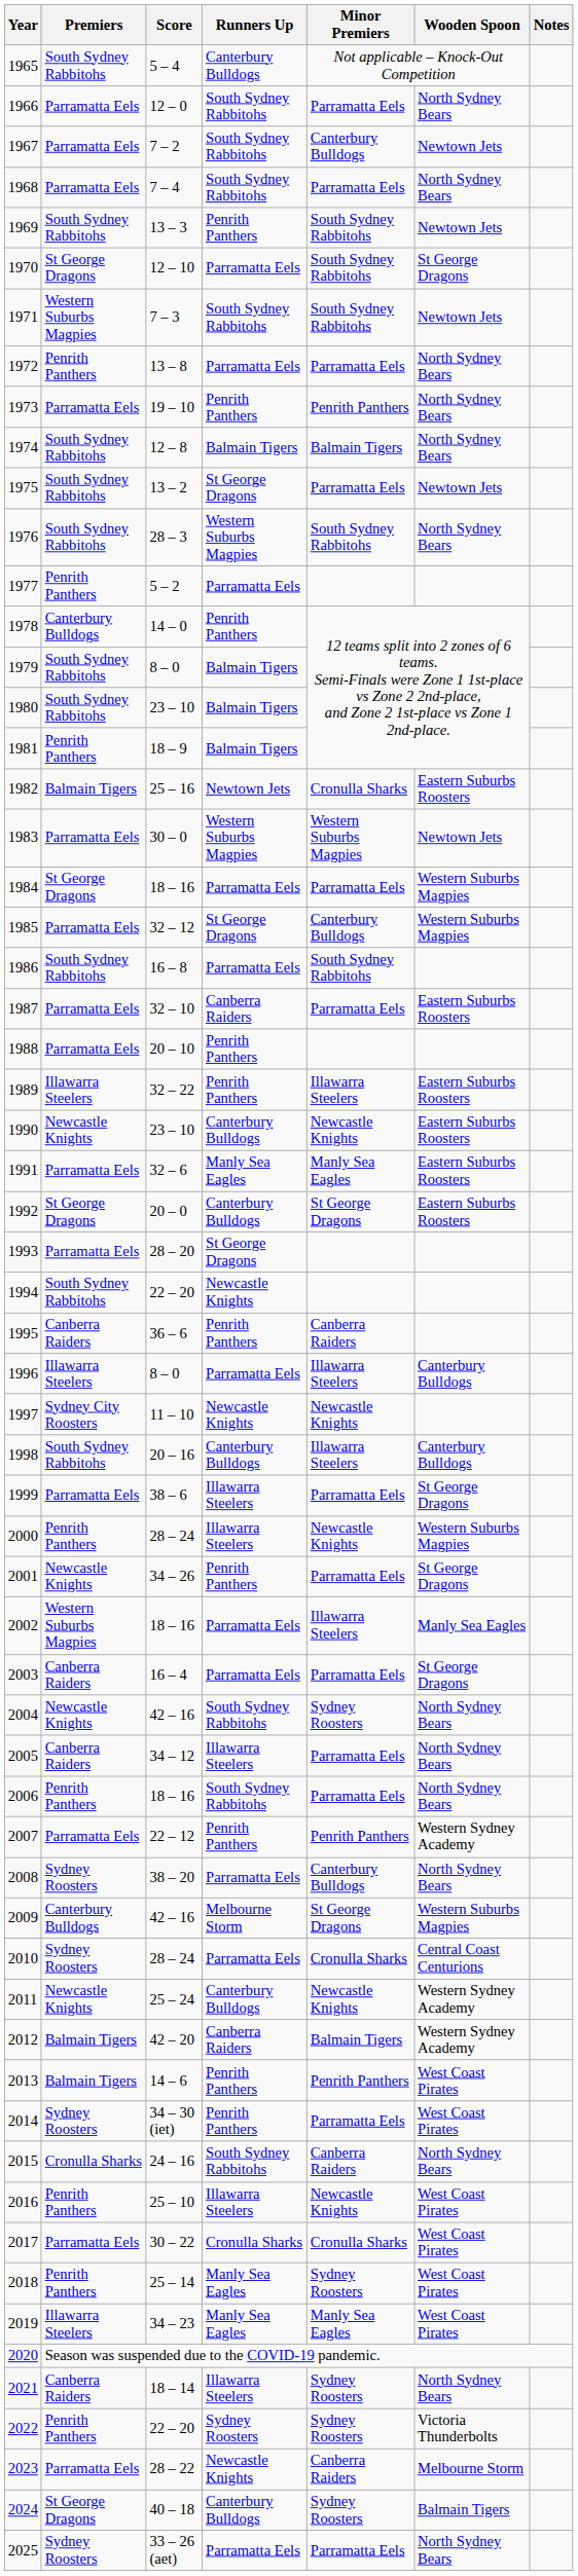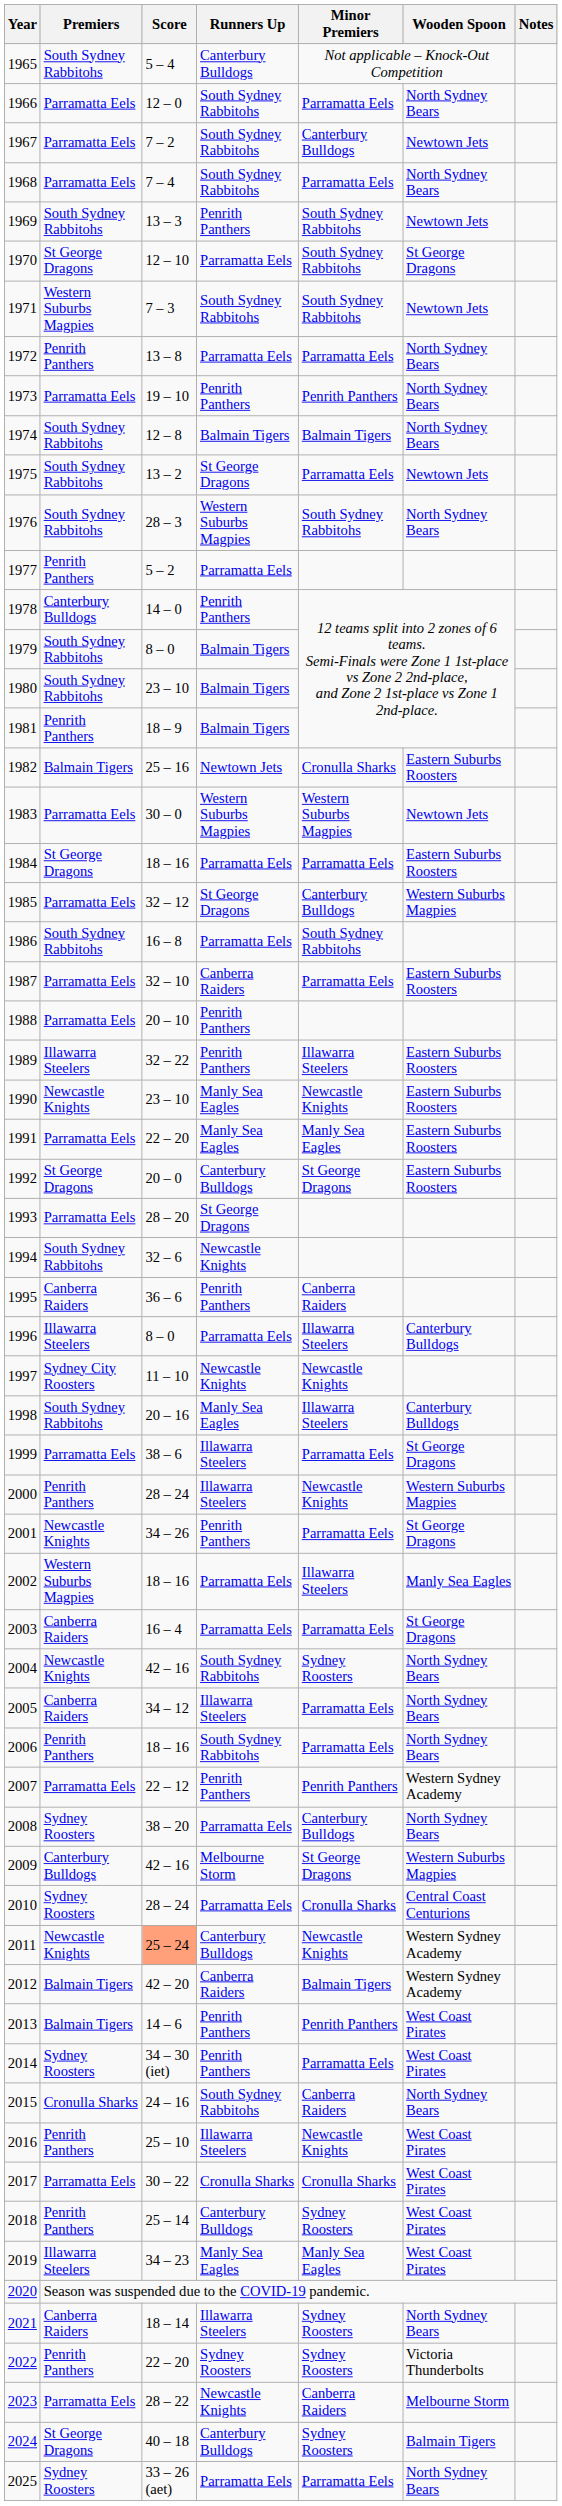 <table class="wikitable">
 <tr bgcolor=#bdb76b>
 <th>Year</th>
 <th>Premiers</th>
 <th>Score</th>
 <th>Runners Up</th>
 <th>Minor Premiers</th>
 <th>Wooden Spoon</th>
 <th>Notes</th>
 </tr>
 <tr>
 <td>1965</td>
 <td> <a href='#'>South Sydney Rabbitohs</a></td>
 <td>5 – 4</td>
 <td> <a href='#'>Canterbury Bulldogs</a></td>
 <td colspan=2 style="text-align:center;"><em>Not applicable – Knock-Out Competition</em></td>
 <td></td>
 </tr>
 <tr>
 <td>1966</td>
 <td> <a href='#'>Parramatta Eels</a></td>
 <td>12 – 0</td>
 <td> <a href='#'>South Sydney Rabbitohs</a></td>
 <td> <a href='#'>Parramatta Eels</a></td>
 <td> <a href='#'>North Sydney Bears</a></td>
 <td></td>
 </tr>
 <tr>
 <td>1967</td>
 <td> <a href='#'>Parramatta Eels</a></td>
 <td>7 – 2</td>
 <td> <a href='#'>South Sydney Rabbitohs</a></td>
 <td> <a href='#'>Canterbury Bulldogs</a></td>
 <td> <a href='#'>Newtown Jets</a></td>
 <td></td>
 </tr>
 <tr>
 <td>1968</td>
 <td> <a href='#'>Parramatta Eels</a></td>
 <td>7 – 4</td>
 <td> <a href='#'>South Sydney Rabbitohs</a></td>
 <td> <a href='#'>Parramatta Eels</a></td>
 <td> <a href='#'>North Sydney Bears</a></td>
 <td></td>
 </tr>
 <tr>
 <td>1969</td>
 <td> <a href='#'>South Sydney Rabbitohs</a></td>
 <td>13 – 3</td>
 <td> <a href='#'>Penrith Panthers</a></td>
 <td> <a href='#'>South Sydney Rabbitohs</a></td>
 <td> <a href='#'>Newtown Jets</a></td>
 <td></td>
 </tr>
 <tr>
 <td>1970</td>
 <td> <a href='#'>St George Dragons</a></td>
 <td>12 – 10</td>
 <td> <a href='#'>Parramatta Eels</a></td>
 <td> <a href='#'>South Sydney Rabbitohs</a></td>
 <td> <a href='#'>St George Dragons</a></td>
 <td></td>
 </tr>
 <tr>
 <td>1971</td>
 <td> <a href='#'>Western Suburbs Magpies</a></td>
 <td>7 – 3</td>
 <td> <a href='#'>South Sydney Rabbitohs</a></td>
 <td> <a href='#'>South Sydney Rabbitohs</a></td>
 <td> <a href='#'>Newtown Jets</a></td>
 <td></td>
 </tr>
 <tr>
 <td>1972</td>
 <td> <a href='#'>Penrith Panthers</a></td>
 <td>13 – 8</td>
 <td> <a href='#'>Parramatta Eels</a></td>
 <td> <a href='#'>Parramatta Eels</a></td>
 <td> <a href='#'>North Sydney Bears</a></td>
 <td></td>
 </tr>
 <tr>
 <td>1973</td>
 <td> <a href='#'>Parramatta Eels</a></td>
 <td>19 – 10</td>
 <td> <a href='#'>Penrith Panthers</a></td>
 <td> <a href='#'>Penrith Panthers</a></td>
 <td> <a href='#'>North Sydney Bears</a></td>
 <td></td>
 </tr>
 <tr>
 <td>1974</td>
 <td> <a href='#'>South Sydney Rabbitohs</a></td>
 <td>12 – 8</td>
 <td> <a href='#'>Balmain Tigers</a></td>
 <td> <a href='#'>Balmain Tigers</a></td>
 <td> <a href='#'>North Sydney Bears</a></td>
 <td></td>
 </tr>
 <tr>
 <td>1975</td>
 <td> <a href='#'>South Sydney Rabbitohs</a></td>
 <td>13 – 2</td>
 <td> <a href='#'>St George Dragons</a></td>
 <td> <a href='#'>Parramatta Eels</a></td>
 <td> <a href='#'>Newtown Jets</a></td>
 <td></td>
 </tr>
 <tr>
 <td>1976</td>
 <td> <a href='#'>South Sydney Rabbitohs</a></td>
 <td>28 – 3</td>
 <td> <a href='#'>Western Suburbs Magpies</a></td>
 <td> <a href='#'>South Sydney Rabbitohs</a></td>
 <td> <a href='#'>North Sydney Bears</a></td>
 <td></td>
 </tr>
 <tr>
 <td>1977</td>
 <td> <a href='#'>Penrith Panthers</a></td>
 <td>5 – 2</td>
 <td> <a href='#'>Parramatta Eels</a></td>
 <td></td>
 <td></td>
 <td></td>
 </tr>
 <tr>
 <td>1978</td>
 <td> <a href='#'>Canterbury Bulldogs</a></td>
 <td>14 – 0</td>
 <td> <a href='#'>Penrith Panthers</a></td>
 <td colspan=2 rowspan=4 align=center><em>12 teams split into 2 zones of 6 teams. <br> Semi-Finals were Zone 1 1st-place vs Zone 2 2nd-place, <br> and Zone 2 1st-place vs Zone 1 2nd-place.</em></td>
 <td></td>
 </tr>
 <tr>
 <td>1979</td>
 <td> <a href='#'>South Sydney Rabbitohs</a></td>
 <td>8 – 0</td>
 <td> <a href='#'>Balmain Tigers</a></td>
 <td></td>
 </tr>
 <tr>
 <td>1980</td>
 <td> <a href='#'>South Sydney Rabbitohs</a></td>
 <td>23 – 10</td>
 <td> <a href='#'>Balmain Tigers</a></td>
 <td></td>
 </tr>
 <tr>
 <td>1981</td>
 <td> <a href='#'>Penrith Panthers</a></td>
 <td>18 – 9</td>
 <td> <a href='#'>Balmain Tigers</a></td>
 <td></td>
 </tr>
 <tr>
 <td>1982</td>
 <td> <a href='#'>Balmain Tigers</a></td>
 <td>25 – 16</td>
 <td> <a href='#'>Newtown Jets</a></td>
 <td> <a href='#'>Cronulla Sharks</a></td>
 <td> <a href='#'>Eastern Suburbs Roosters</a></td>
 <td></td>
 </tr>
 <tr>
 <td>1983</td>
 <td> <a href='#'>Parramatta Eels</a></td>
 <td>30 – 0</td>
 <td> <a href='#'>Western Suburbs Magpies</a></td>
 <td> <a href='#'>Western Suburbs Magpies</a></td>
 <td> <a href='#'>Newtown Jets</a></td>
 <td></td>
 </tr>
 <tr>
 <td>1984</td>
 <td> <a href='#'>St George Dragons</a></td>
 <td>18 – 16</td>
 <td> <a href='#'>Parramatta Eels</a></td>
 <td> <a href='#'>Parramatta Eels</a></td>
-<td> <a href='#'>Western Suburbs Magpies</a></td>
+<td> <a href='#'>Eastern Suburbs Roosters</a></td>
 <td></td>
 </tr>
 <tr>
 <td>1985</td>
 <td> <a href='#'>Parramatta Eels</a></td>
 <td>32 – 12</td>
 <td> <a href='#'>St George Dragons</a></td>
 <td> <a href='#'>Canterbury Bulldogs</a> </td>
 <td> <a href='#'>Western Suburbs Magpies</a></td>
 <td></td>
 </tr>
 <tr>
 <td>1986</td>
 <td> <a href='#'>South Sydney Rabbitohs</a></td>
 <td>16 – 8</td>
 <td> <a href='#'>Parramatta Eels</a></td>
 <td> <a href='#'>South Sydney Rabbitohs</a></td>
 <td></td>
 <td></td>
 </tr>
 <tr>
 <td>1987</td>
 <td> <a href='#'>Parramatta Eels</a></td>
 <td>32 – 10</td>
 <td> <a href='#'>Canberra Raiders</a></td>
 <td> <a href='#'>Parramatta Eels</a></td>
 <td> <a href='#'>Eastern Suburbs Roosters</a></td>
 <td></td>
 </tr>
 <tr>
 <td>1988</td>
 <td> <a href='#'>Parramatta Eels</a></td>
 <td>20 – 10</td>
 <td> <a href='#'>Penrith Panthers</a></td>
 <td></td>
 <td></td>
 <td></td>
 </tr>
 <tr>
 <td>1989</td>
 <td> <a href='#'>Illawarra Steelers</a></td>
 <td>32 – 22</td>
 <td> <a href='#'>Penrith Panthers</a></td>
 <td> <a href='#'>Illawarra Steelers</a></td>
 <td> <a href='#'>Eastern Suburbs Roosters</a></td>
 <td></td>
 </tr>
 <tr>
 <td>1990</td>
 <td> <a href='#'>Newcastle Knights</a></td>
 <td>23 – 10</td>
-<td> <a href='#'>Canterbury Bulldogs</a></td>
+<td> <a href='#'>Manly Sea Eagles</a></td>
 <td> <a href='#'>Newcastle Knights</a></td>
 <td> <a href='#'>Eastern Suburbs Roosters</a></td>
 <td></td>
 </tr>
 <tr>
 <td>1991</td>
 <td> <a href='#'>Parramatta Eels</a></td>
-<td>32 – 6</td>
+<td>22 – 20</td>
 <td> <a href='#'>Manly Sea Eagles</a></td>
 <td> <a href='#'>Manly Sea Eagles</a></td>
 <td> <a href='#'>Eastern Suburbs Roosters</a></td>
 <td></td>
 </tr>
 <tr>
 <td>1992</td>
 <td> <a href='#'>St George Dragons</a></td>
 <td>20 – 0</td>
 <td> <a href='#'>Canterbury Bulldogs</a></td>
 <td> <a href='#'>St George Dragons</a></td>
 <td> <a href='#'>Eastern Suburbs Roosters</a></td>
 <td></td>
 </tr>
 <tr>
 <td>1993</td>
 <td> <a href='#'>Parramatta Eels</a></td>
 <td>28 – 20</td>
 <td> <a href='#'>St George Dragons</a></td>
 <td></td>
 <td></td>
 <td></td>
 </tr>
 <tr>
 <td>1994</td>
 <td> <a href='#'>South Sydney Rabbitohs</a></td>
-<td>22 – 20</td>
+<td>32 – 6</td>
 <td> <a href='#'>Newcastle Knights</a></td>
 <td></td>
 <td></td>
 <td></td>
 </tr>
 <tr>
 <td>1995</td>
 <td> <a href='#'>Canberra Raiders</a></td>
 <td>36 – 6</td>
 <td> <a href='#'>Penrith Panthers</a></td>
 <td> <a href='#'>Canberra Raiders</a></td>
 <td></td>
 <td></td>
 </tr>
 <tr>
 <td>1996</td>
 <td> <a href='#'>Illawarra Steelers</a></td>
 <td>8 – 0</td>
 <td> <a href='#'>Parramatta Eels</a></td>
 <td> <a href='#'>Illawarra Steelers</a></td>
 <td> <a href='#'>Canterbury Bulldogs</a></td>
 <td></td>
 </tr>
 <tr>
 <td>1997</td>
 <td> <a href='#'>Sydney City Roosters</a></td>
 <td>11 – 10</td>
 <td> <a href='#'>Newcastle Knights</a></td>
 <td> <a href='#'>Newcastle Knights</a></td>
 <td></td>
 <td></td>
 </tr>
 <tr>
 <td>1998</td>
 <td> <a href='#'>South Sydney Rabbitohs</a></td>
 <td>20 – 16</td>
-<td> <a href='#'>Canterbury Bulldogs</a></td>
+<td> <a href='#'>Manly Sea Eagles</a></td>
 <td> <a href='#'>Illawarra Steelers</a></td>
 <td> <a href='#'>Canterbury Bulldogs</a></td>
 <td></td>
 </tr>
 <tr>
 <td>1999</td>
 <td> <a href='#'>Parramatta Eels</a></td>
 <td>38 – 6</td>
 <td> <a href='#'>Illawarra Steelers</a></td>
 <td> <a href='#'>Parramatta Eels</a></td>
 <td> <a href='#'>St George Dragons</a></td>
 <td></td>
 </tr>
 <tr>
 <td>2000</td>
 <td> <a href='#'>Penrith Panthers</a></td>
 <td>28 – 24</td>
 <td> <a href='#'>Illawarra Steelers</a></td>
 <td> <a href='#'>Newcastle Knights</a></td>
 <td> <a href='#'>Western Suburbs Magpies</a></td>
 <td></td>
 </tr>
 <tr>
 <td>2001</td>
 <td> <a href='#'>Newcastle Knights</a></td>
 <td>34 – 26</td>
 <td> <a href='#'>Penrith Panthers</a></td>
 <td> <a href='#'>Parramatta Eels</a></td>
 <td> <a href='#'>St George Dragons</a></td>
 <td></td>
 </tr>
 <tr>
 <td>2002</td>
 <td> <a href='#'>Western Suburbs Magpies</a></td>
 <td>18 – 16</td>
 <td> <a href='#'>Parramatta Eels</a></td>
 <td> <a href='#'>Illawarra Steelers</a></td>
 <td> <a href='#'>Manly Sea Eagles</a></td>
 <td></td>
 </tr>
 <tr>
 <td>2003</td>
 <td> <a href='#'>Canberra Raiders</a></td>
 <td>16 – 4</td>
 <td> <a href='#'>Parramatta Eels</a></td>
 <td> <a href='#'>Parramatta Eels</a></td>
 <td> <a href='#'>St George Dragons</a></td>
 <td></td>
 </tr>
 <tr>
 <td>2004</td>
 <td> <a href='#'>Newcastle Knights</a></td>
 <td>42 – 16</td>
 <td> <a href='#'>South Sydney Rabbitohs</a></td>
 <td> <a href='#'>Sydney Roosters</a></td>
 <td> <a href='#'>North Sydney Bears</a></td>
 <td></td>
 </tr>
 <tr>
 <td>2005</td>
 <td> <a href='#'>Canberra Raiders</a></td>
 <td>34 – 12</td>
 <td> <a href='#'>Illawarra Steelers</a></td>
 <td> <a href='#'>Parramatta Eels</a></td>
 <td> <a href='#'>North Sydney Bears</a></td>
 <td></td>
 </tr>
 <tr>
 <td>2006</td>
 <td> <a href='#'>Penrith Panthers</a></td>
 <td>18 – 16</td>
 <td> <a href='#'>South Sydney Rabbitohs</a></td>
 <td> <a href='#'>Parramatta Eels</a></td>
 <td> <a href='#'>North Sydney Bears</a></td>
 <td></td>
 </tr>
 <tr>
 <td>2007</td>
 <td> <a href='#'>Parramatta Eels</a></td>
 <td>22 – 12</td>
 <td> <a href='#'>Penrith Panthers</a></td>
 <td> <a href='#'>Penrith Panthers</a></td>
 <td> Western Sydney Academy</td>
 <td></td>
 </tr>
 <tr>
 <td>2008</td>
 <td> <a href='#'>Sydney Roosters</a></td>
 <td>38 – 20</td>
 <td> <a href='#'>Parramatta Eels</a></td>
 <td> <a href='#'>Canterbury Bulldogs</a></td>
 <td> <a href='#'>North Sydney Bears</a></td>
 <td></td>
 </tr>
 <tr>
 <td>2009</td>
 <td> <a href='#'>Canterbury Bulldogs</a></td>
 <td>42 – 16</td>
 <td> <a href='#'>Melbourne Storm</a></td>
 <td> <a href='#'>St George Dragons</a></td>
 <td> <a href='#'>Western Suburbs Magpies</a></td>
 <td></td>
 </tr>
 <tr>
 <td>2010</td>
 <td> <a href='#'>Sydney Roosters</a></td>
 <td>28 – 24</td>
 <td> <a href='#'>Parramatta Eels</a></td>
 <td> <a href='#'>Cronulla Sharks</a></td>
 <td> <a href='#'>Central Coast Centurions</a></td>
 <td></td>
 </tr>
 <tr>
 <td>2011</td>
 <td> <a href='#'>Newcastle Knights</a></td>
-<td>25 – 24</td>
+<td style="background: lightsalmon;">25 – 24</td>
 <td> <a href='#'>Canterbury Bulldogs</a></td>
 <td> <a href='#'>Newcastle Knights</a></td>
 <td> Western Sydney Academy</td>
 <td></td>
 </tr>
 <tr>
 <td>2012</td>
 <td> <a href='#'>Balmain Tigers</a></td>
 <td>42 – 20</td>
 <td> <a href='#'>Canberra Raiders</a></td>
 <td> <a href='#'>Balmain Tigers</a></td>
 <td> Western Sydney Academy</td>
 <td></td>
 </tr>
 <tr>
 <td>2013</td>
 <td> <a href='#'>Balmain Tigers</a></td>
 <td>14 – 6</td>
 <td> <a href='#'>Penrith Panthers</a></td>
 <td> <a href='#'>Penrith Panthers</a></td>
 <td> <a href='#'>West Coast Pirates</a></td>
 <td></td>
 </tr>
 <tr>
 <td>2014</td>
 <td> <a href='#'>Sydney Roosters</a></td>
 <td>34 – 30 (iet)</td>
 <td> <a href='#'>Penrith Panthers</a></td>
 <td> <a href='#'>Parramatta Eels</a></td>
 <td> <a href='#'>West Coast Pirates</a></td>
 <td></td>
 </tr>
 <tr>
 <td>2015</td>
 <td> <a href='#'>Cronulla Sharks</a></td>
 <td>24 – 16</td>
 <td> <a href='#'>South Sydney Rabbitohs</a></td>
 <td> <a href='#'>Canberra Raiders</a></td>
 <td> <a href='#'>North Sydney Bears</a></td>
 <td></td>
 </tr>
 <tr>
 <td>2016</td>
 <td> <a href='#'>Penrith Panthers</a></td>
 <td>25 – 10</td>
 <td> <a href='#'>Illawarra Steelers</a></td>
 <td> <a href='#'>Newcastle Knights</a></td>
 <td> <a href='#'>West Coast Pirates</a></td>
 <td></td>
 </tr>
 <tr>
 <td>2017</td>
 <td> <a href='#'>Parramatta Eels</a></td>
 <td>30 – 22</td>
 <td> <a href='#'>Cronulla Sharks</a></td>
 <td> <a href='#'>Cronulla Sharks</a></td>
 <td> <a href='#'>West Coast Pirates</a></td>
 <td></td>
 </tr>
 <tr>
 <td>2018</td>
 <td> <a href='#'>Penrith Panthers</a></td>
 <td>25 – 14</td>
-<td> <a href='#'>Manly Sea Eagles</a></td>
+<td> <a href='#'>Canterbury Bulldogs</a></td>
 <td> <a href='#'>Sydney Roosters</a></td>
 <td> <a href='#'>West Coast Pirates</a></td>
 <td></td>
 </tr>
 <tr>
 <td>2019</td>
 <td> <a href='#'>Illawarra Steelers</a></td>
 <td>34 – 23</td>
 <td> <a href='#'>Manly Sea Eagles</a></td>
 <td> <a href='#'>Manly Sea Eagles</a></td>
 <td> <a href='#'>West Coast Pirates</a></td>
 <td></td>
 </tr>
 <tr>
 <td><a href='#'>2020</a></td>
 <td colspan="6">Season was suspended due to the <a href='#'>COVID-19</a> pandemic.</td>
 </tr>
 <tr>
 <td><a href='#'>2021</a></td>
 <td> <a href='#'>Canberra Raiders</a></td>
 <td>18 – 14</td>
 <td> <a href='#'>Illawarra Steelers</a></td>
 <td> <a href='#'>Sydney Roosters</a></td>
 <td> <a href='#'>North Sydney Bears</a></td>
 <td></td>
 </tr>
 <tr>
 <td><a href='#'>2022</a></td>
 <td> <a href='#'>Penrith Panthers</a></td>
 <td>22 – 20</td>
 <td> <a href='#'>Sydney Roosters</a></td>
 <td> <a href='#'>Sydney Roosters</a></td>
 <td> Victoria Thunderbolts</td>
 <td></td>
 </tr>
 <tr>
 <td><a href='#'>2023</a></td>
 <td> <a href='#'>Parramatta Eels</a></td>
 <td>28 – 22</td>
 <td> <a href='#'>Newcastle Knights</a></td>
 <td> <a href='#'>Canberra Raiders</a></td>
 <td> <a href='#'>Melbourne Storm</a></td>
 <td></td>
 </tr>
 <tr>
 <td><a href='#'>2024</a></td>
 <td> <a href='#'>St George Dragons</a></td>
 <td>40 – 18</td>
 <td> <a href='#'>Canterbury Bulldogs</a></td>
 <td> <a href='#'>Sydney Roosters</a></td>
 <td> <a href='#'>Balmain Tigers</a></td>
 <td></td>
 </tr>
 <tr>
 <td>2025</td>
 <td> <a href='#'>Sydney Roosters</a></td>
 <td>33 – 26 (aet)</td>
 <td> <a href='#'>Parramatta Eels</a></td>
 <td> <a href='#'>Parramatta Eels</a></td>
 <td> <a href='#'>North Sydney Bears</a></td>
 <td></td>
 </tr>
 </table>
